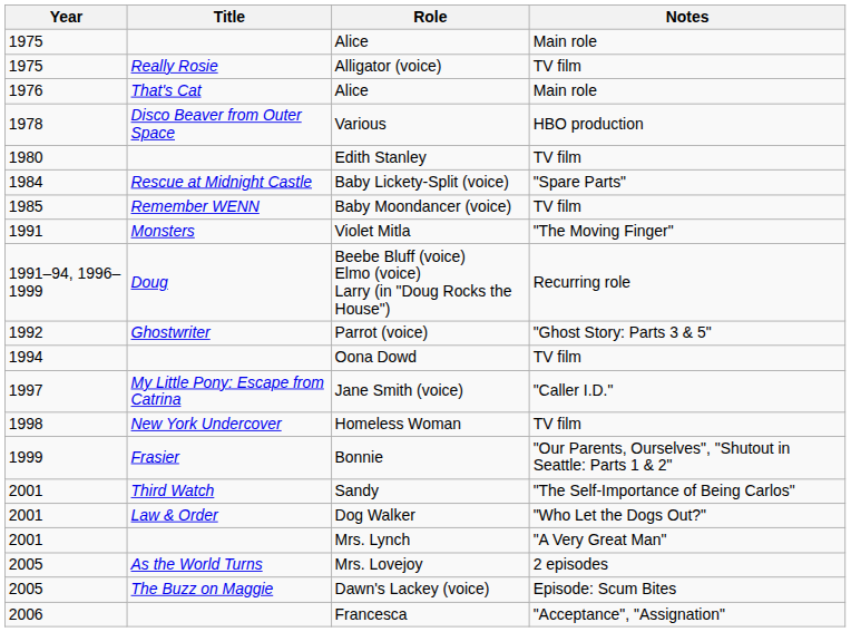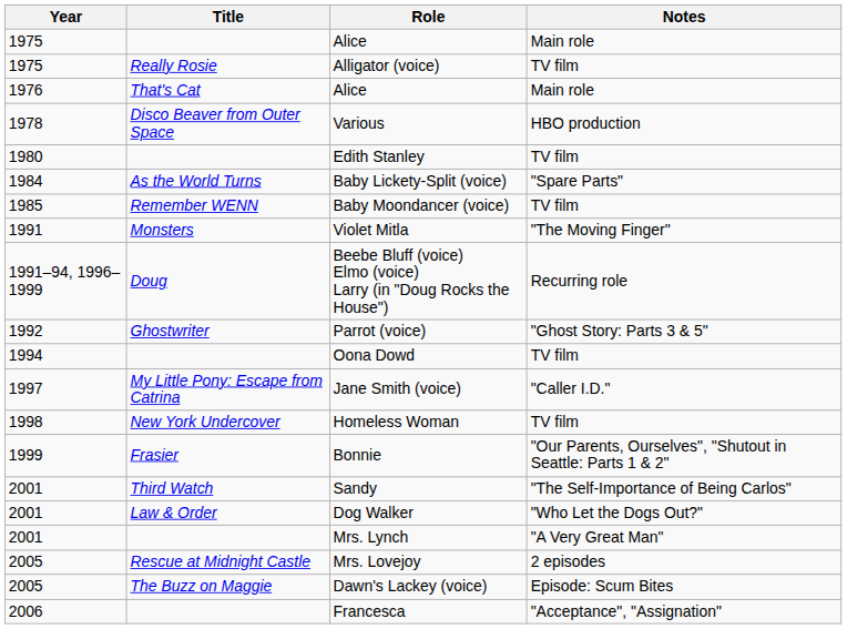 <table class="wikitable sortable">
 <tr>
 <th>Year</th>
 <th>Title</th>
 <th>Role</th>
 <th class="unsortable">Notes</th>
 </tr>
 <tr>
 <td>1975</td>
 <td><em></em></td>
 <td>Alice</td>
 <td>Main role</td>
 </tr>
 <tr>
 <td>1975</td>
 <td><em><a href='#'>Really Rosie</a></em></td>
 <td>Alligator (voice)</td>
 <td>TV film</td>
 </tr>
 <tr>
 <td>1976</td>
 <td><em><a href='#'>That's Cat</a></em></td>
 <td>Alice</td>
 <td>Main role</td>
 </tr>
 <tr>
 <td>1978</td>
 <td><em><a href='#'>Disco Beaver from Outer Space</a></em></td>
 <td>Various</td>
 <td>HBO production</td>
 </tr>
 <tr>
 <td>1980</td>
 <td><em></em></td>
 <td>Edith Stanley</td>
 <td>TV film</td>
 </tr>
 <tr>
 <td>1984</td>
-<td><em><a href='#'>Rescue at Midnight Castle</a></em></td>
+<td><em><a href='#'>As the World Turns</a></em></td>
 <td>Baby Lickety-Split (voice)</td>
 <td>"Spare Parts"</td>
 </tr>
 <tr>
 <td>1985</td>
 <td><em><a href='#'>Remember WENN</a></em></td>
 <td>Baby Moondancer (voice)</td>
 <td>TV film</td>
 </tr>
 <tr>
 <td>1991</td>
 <td><em><a href='#'>Monsters</a></em></td>
 <td>Violet Mitla</td>
 <td>"The Moving Finger"</td>
 </tr>
 <tr>
 <td>1991–94, 1996–1999</td>
 <td><em><a href='#'>Doug</a></em></td>
 <td>Beebe Bluff (voice)<br>Elmo (voice)<br>Larry (in "Doug Rocks the House")</td>
 <td>Recurring role</td>
 </tr>
 <tr>
 <td>1992</td>
 <td><em><a href='#'>Ghostwriter</a></em></td>
 <td>Parrot (voice)</td>
 <td>"Ghost Story: Parts 3 & 5"</td>
 </tr>
 <tr>
 <td>1994</td>
 <td><em></em></td>
 <td>Oona Dowd</td>
 <td>TV film</td>
 </tr>
 <tr>
 <td>1997</td>
 <td><em><a href='#'>My Little Pony: Escape from Catrina</a></em></td>
 <td>Jane Smith (voice)</td>
 <td>"Caller I.D."</td>
 </tr>
 <tr>
 <td>1998</td>
 <td><em><a href='#'>New York Undercover</a></em></td>
 <td>Homeless Woman</td>
 <td>TV film</td>
 </tr>
 <tr>
 <td>1999</td>
 <td><em><a href='#'>Frasier</a></em></td>
 <td>Bonnie</td>
 <td>"Our Parents, Ourselves", "Shutout in Seattle: Parts 1 & 2"</td>
 </tr>
 <tr>
 <td>2001</td>
 <td><em><a href='#'>Third Watch</a></em></td>
 <td>Sandy</td>
 <td>"The Self-Importance of Being Carlos"</td>
 </tr>
 <tr>
 <td>2001</td>
 <td><em><a href='#'>Law & Order</a></em></td>
 <td>Dog Walker</td>
 <td>"Who Let the Dogs Out?"</td>
 </tr>
 <tr>
 <td>2001</td>
 <td><em></em></td>
 <td>Mrs. Lynch</td>
 <td>"A Very Great Man"</td>
 </tr>
 <tr>
 <td>2005</td>
-<td><em><a href='#'>As the World Turns</a></em></td>
+<td><em><a href='#'>Rescue at Midnight Castle</a></em></td>
 <td>Mrs. Lovejoy</td>
 <td>2 episodes</td>
 </tr>
 <tr>
 <td>2005</td>
 <td><em><a href='#'>The Buzz on Maggie</a></em></td>
 <td>Dawn's Lackey (voice)</td>
 <td>Episode: Scum Bites</td>
 </tr>
 <tr>
 <td>2006</td>
 <td><em></em></td>
 <td>Francesca</td>
 <td>"Acceptance", "Assignation"</td>
 </tr>
 </table>
